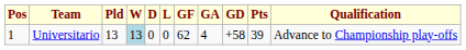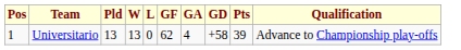 <table class="wikitable">
 <tr>
 <th style="color:#800000; background:#FFFFDA;"><abbr>Pos</abbr></th>
 <th style="color:#800000; background:#FFFFDA;">Team</th>
 <th style="color:#800000; background:#FFFFDA;"><abbr>Pld</abbr></th>
 <th style="color:#800000; background:#FFFFDA;"><abbr>W</abbr></th>
-<th style="color:#800000; background:#FFFFDA;"><abbr>D</abbr></th>
 <th style="color:#800000; background:#FFFFDA;"><abbr>L</abbr></th>
 <th style="color:#800000; background:#FFFFDA;"><abbr>GF</abbr></th>
 <th style="color:#800000; background:#FFFFDA;"><abbr>GA</abbr></th>
 <th style="color:#800000; background:#FFFFDA;"><abbr>GD</abbr></th>
 <th style="color:#800000; background:#FFFFDA;"><abbr>Pts</abbr></th>
 <th style="color:#800000; background:#FFFFDA;">Qualification</th>
 </tr>
 <tr>
 <td>1</td>
 <td><a href='#'>Universitario</a></td>
 <td>13</td>
-<td style="background: lightblue;">13</td>
-<td>0</td>
+<td>13</td>
 <td>0</td>
 <td>62</td>
 <td>4</td>
 <td>+58</td>
 <td>39</td>
 <td>Advance to <a href='#'>Championship play-offs</a></td>
 </tr>
 </table>
